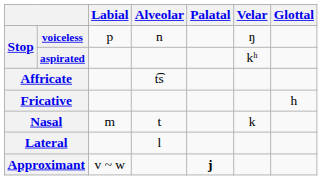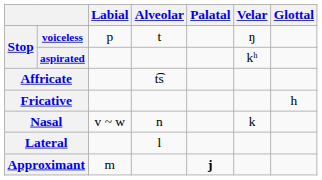 <table class="wikitable" style="text-align:center">
 <tr>
 <th colspan="2"></th>
 <th><a href='#'>Labial</a></th>
 <th><a href='#'>Alveolar</a></th>
 <th><a href='#'>Palatal</a></th>
 <th><a href='#'>Velar</a></th>
 <th><a href='#'>Glottal</a></th>
 </tr>
 <tr>
 <th rowspan="2"><a href='#'>Stop</a></th>
 <th><small><a href='#'>voiceless</a></small></th>
 <td>p</td>
-<td>n</td>
+<td>t</td>
 <td></td>
 <td>ŋ</td>
 <td></td>
 </tr>
 <tr>
 <th><a href='#'><small>aspirated</small></a></th>
 <td></td>
 <td></td>
 <td></td>
 <td>kʰ</td>
 <td></td>
 </tr>
 <tr>
 <th colspan="2"><a href='#'>Affricate</a></th>
 <td></td>
 <td>t͡s</td>
 <td></td>
 <td></td>
 <td></td>
 </tr>
 <tr>
 <th colspan="2"><a href='#'>Fricative</a></th>
 <td></td>
 <td></td>
 <td></td>
 <td></td>
 <td>h</td>
 </tr>
 <tr>
 <th colspan="2"><a href='#'>Nasal</a></th>
-<td>m</td>
-<td>t</td>
+<td>v ~ w</td>
+<td>n</td>
 <td></td>
 <td>k</td>
 <td></td>
 </tr>
 <tr>
 <th colspan="2"><a href='#'>Lateral</a></th>
 <td></td>
 <td>l</td>
 <td></td>
 <td></td>
 <td></td>
 </tr>
 <tr>
 <th colspan="2"><a href='#'>Approximant</a></th>
-<td>v ~ w</td>
+<td>m</td>
 <td></td>
 <td><strong>j</strong></td>
 <td></td>
 <td></td>
 </tr>
 </table>
